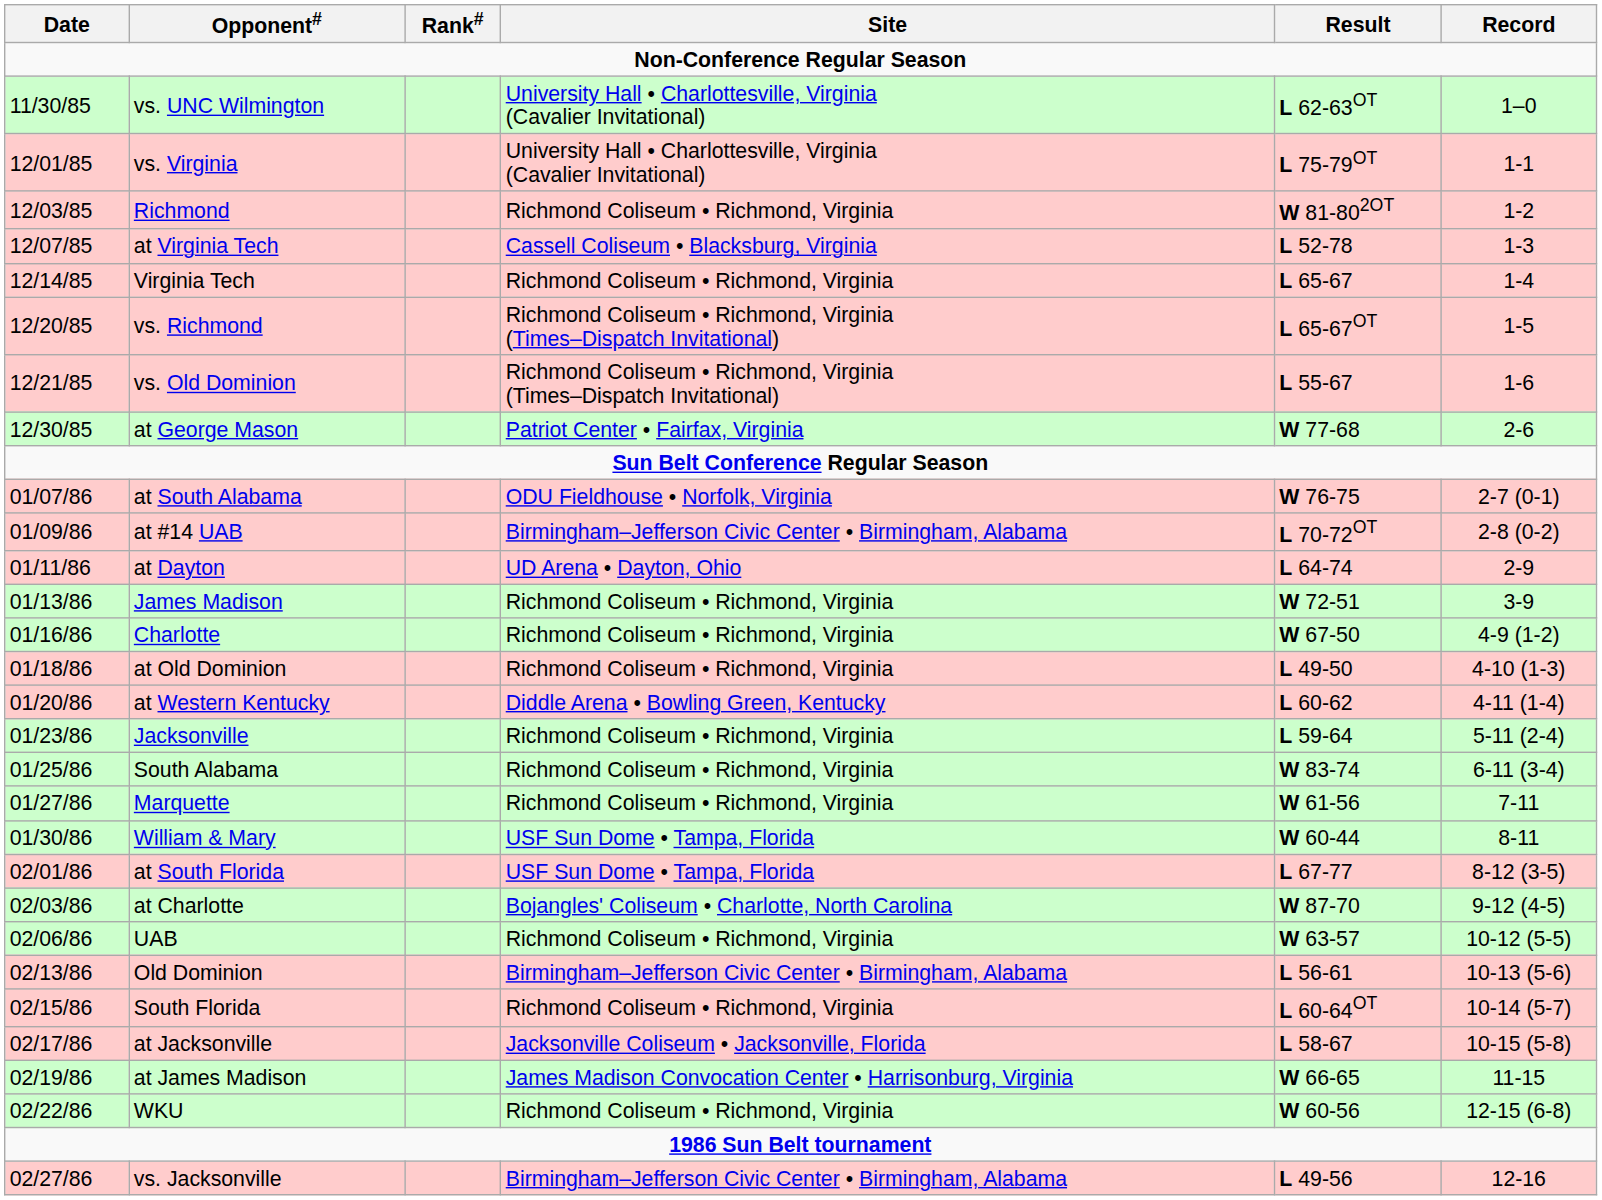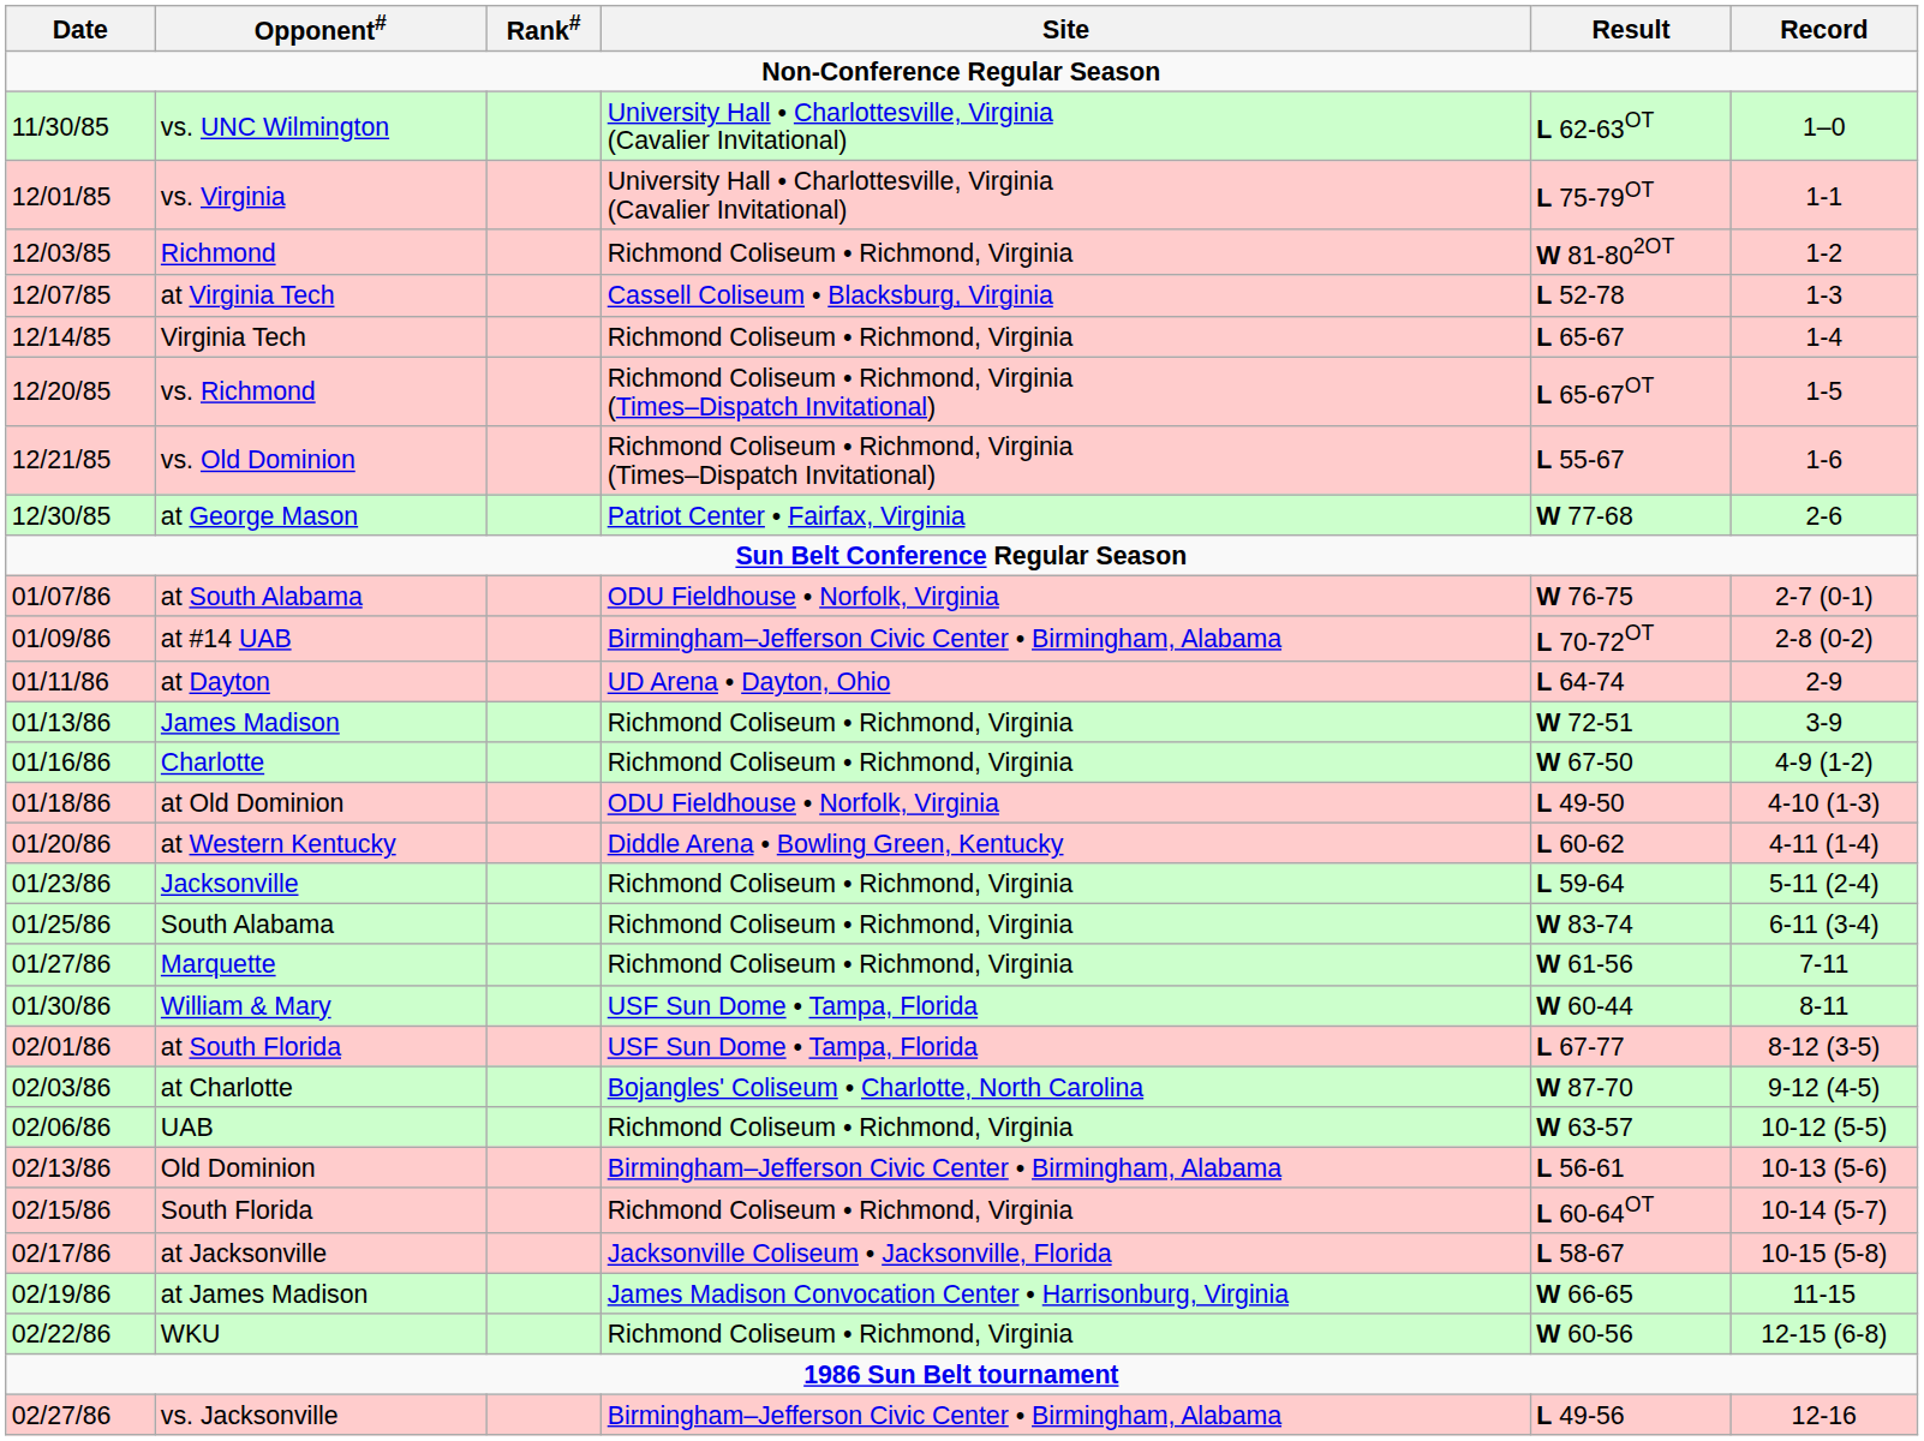 <table class="wikitable" style="width:90%; text-align:center; font-size:95%; text-align:left;">
 <tr>
 <th><strong>Date</strong></th>
 <th><strong>Opponent<sup>#</sup></strong></th>
 <th><strong>Rank<sup>#</sup></strong></th>
 <th><strong>Site</strong></th>
 <th><strong>Result</strong></th>
 <th><strong>Record</strong></th>
 </tr>
 <tr>
 <td colspan=6 align=center><strong>Non-Conference Regular Season</strong></td>
 </tr>
 <tr bgcolor =#cfc>
 <td>11/30/85</td>
 <td>vs. <a href='#'>UNC Wilmington</a></td>
 <td></td>
 <td><a href='#'>University Hall</a> • <a href='#'>Charlottesville, Virginia</a> <br>(Cavalier Invitational)</td>
 <td><strong>L</strong> 62-63<sup>OT</sup></td>
 <td align=center>1–0</td>
 </tr>
 <tr bgcolor =#fcc>
 <td>12/01/85</td>
 <td>vs. <a href='#'>Virginia</a></td>
 <td></td>
 <td>University Hall • Charlottesville, Virginia <br>(Cavalier Invitational)</td>
 <td><strong>L</strong> 75-79<sup>OT</sup></td>
 <td align=center>1-1</td>
 </tr>
 <tr bgcolor =#fcc>
 <td>12/03/85</td>
 <td><a href='#'>Richmond</a></td>
 <td></td>
 <td>Richmond Coliseum • Richmond, Virginia</td>
 <td><strong>W</strong> 81-80<sup>2OT</sup></td>
 <td align=center>1-2</td>
 </tr>
 <tr bgcolor =#fcc>
 <td>12/07/85</td>
 <td>at <a href='#'>Virginia Tech</a></td>
 <td></td>
 <td><a href='#'>Cassell Coliseum</a> • <a href='#'>Blacksburg, Virginia</a></td>
 <td><strong>L</strong> 52-78</td>
 <td align=center>1-3</td>
 </tr>
 <tr bgcolor =#fcc>
 <td>12/14/85</td>
 <td>Virginia Tech</td>
 <td></td>
 <td>Richmond Coliseum • Richmond, Virginia</td>
 <td><strong>L</strong>  65-67</td>
 <td align=center>1-4</td>
 </tr>
 <tr bgcolor =#fcc>
 <td>12/20/85</td>
 <td>vs. <a href='#'>Richmond</a></td>
 <td></td>
 <td>Richmond Coliseum • Richmond, Virginia<br>(<a href='#'>Times–Dispatch Invitational</a>)</td>
 <td><strong>L</strong> 65-67<sup>OT</sup></td>
 <td align=center>1-5</td>
 </tr>
 <tr bgcolor =#fcc>
 <td>12/21/85</td>
 <td>vs. <a href='#'>Old Dominion</a></td>
 <td></td>
 <td>Richmond Coliseum • Richmond, Virginia<br>(Times–Dispatch Invitational)</td>
 <td><strong>L</strong> 55-67</td>
 <td align=center>1-6</td>
 </tr>
 <tr bgcolor =#cfc>
 <td>12/30/85</td>
 <td>at <a href='#'>George Mason</a></td>
 <td></td>
 <td><a href='#'>Patriot Center</a> • <a href='#'>Fairfax, Virginia</a></td>
 <td><strong>W</strong> 77-68</td>
 <td align=center>2-6</td>
 </tr>
 <tr>
 <td colspan=6 align=center><strong><a href='#'>Sun Belt Conference</a> Regular Season</strong></td>
 </tr>
 <tr bgcolor =#fcc>
 <td>01/07/86</td>
 <td>at <a href='#'>South Alabama</a></td>
 <td></td>
 <td><a href='#'>ODU Fieldhouse</a> • <a href='#'>Norfolk, Virginia</a></td>
 <td><strong>W</strong> 76-75</td>
 <td align=center>2-7 (0-1)</td>
 </tr>
 <tr bgcolor =#fcc>
 <td>01/09/86</td>
 <td>at #14 <a href='#'>UAB</a></td>
 <td></td>
 <td><a href='#'>Birmingham–Jefferson Civic Center</a> • <a href='#'>Birmingham, Alabama</a></td>
 <td><strong>L</strong> 70-72<sup>OT</sup></td>
 <td align=center>2-8 (0-2)</td>
 </tr>
 <tr bgcolor =#fcc>
 <td>01/11/86</td>
 <td>at <a href='#'>Dayton</a></td>
 <td></td>
 <td><a href='#'>UD Arena</a> • <a href='#'>Dayton, Ohio</a></td>
 <td><strong>L</strong> 64-74</td>
 <td align=center>2-9</td>
 </tr>
 <tr bgcolor =#cfc>
 <td>01/13/86</td>
 <td><a href='#'>James Madison</a></td>
 <td></td>
 <td>Richmond Coliseum • Richmond, Virginia</td>
 <td><strong>W</strong> 72-51</td>
 <td align=center>3-9</td>
 </tr>
 <tr bgcolor =#cfc>
 <td>01/16/86</td>
 <td><a href='#'>Charlotte</a></td>
 <td></td>
 <td>Richmond Coliseum • Richmond, Virginia</td>
 <td><strong>W</strong> 67-50</td>
 <td align=center>4-9 (1-2)</td>
 </tr>
 <tr bgcolor =#fcc>
 <td>01/18/86</td>
 <td>at Old Dominion</td>
 <td></td>
-<td>Richmond Coliseum • Richmond, Virginia</td>
+<td><a href='#'>ODU Fieldhouse</a> • <a href='#'>Norfolk, Virginia</a></td>
 <td><strong>L</strong> 49-50</td>
 <td align=center>4-10 (1-3)</td>
 </tr>
 <tr bgcolor =#fcc>
 <td>01/20/86</td>
 <td>at <a href='#'>Western Kentucky</a></td>
 <td></td>
 <td><a href='#'>Diddle Arena</a> • <a href='#'>Bowling Green, Kentucky</a></td>
 <td><strong>L</strong> 60-62</td>
 <td align=center>4-11 (1-4)</td>
 </tr>
 <tr bgcolor =#cfc>
 <td>01/23/86</td>
 <td><a href='#'>Jacksonville</a></td>
 <td></td>
 <td>Richmond Coliseum • Richmond, Virginia</td>
 <td><strong>L</strong>  59-64</td>
 <td align=center>5-11 (2-4)</td>
 </tr>
 <tr bgcolor =#cfc>
 <td>01/25/86</td>
 <td>South Alabama</td>
 <td></td>
 <td>Richmond Coliseum • Richmond, Virginia</td>
 <td><strong>W</strong> 83-74</td>
 <td align=center>6-11 (3-4)</td>
 </tr>
 <tr bgcolor =#cfc>
 <td>01/27/86</td>
 <td><a href='#'>Marquette</a></td>
 <td></td>
 <td>Richmond Coliseum • Richmond, Virginia</td>
 <td><strong>W</strong> 61-56</td>
 <td align=center>7-11</td>
 </tr>
 <tr bgcolor =#cfc>
 <td>01/30/86</td>
 <td><a href='#'>William & Mary</a></td>
 <td></td>
 <td><a href='#'>USF Sun Dome</a> • <a href='#'>Tampa, Florida</a></td>
 <td><strong>W</strong> 60-44</td>
 <td align=center>8-11</td>
 </tr>
 <tr bgcolor =#fcc>
 <td>02/01/86</td>
 <td>at <a href='#'>South Florida</a></td>
 <td></td>
 <td><a href='#'>USF Sun Dome</a> • <a href='#'>Tampa, Florida</a></td>
 <td><strong>L</strong> 67-77</td>
 <td align=center>8-12 (3-5)</td>
 </tr>
 <tr bgcolor =#cfc>
 <td>02/03/86</td>
 <td>at Charlotte</td>
 <td></td>
 <td><a href='#'>Bojangles' Coliseum</a> • <a href='#'>Charlotte, North Carolina</a></td>
 <td><strong>W</strong> 87-70</td>
 <td align=center>9-12 (4-5)</td>
 </tr>
 <tr bgcolor =#cfc>
 <td>02/06/86</td>
 <td>UAB</td>
 <td></td>
 <td>Richmond Coliseum • Richmond, Virginia</td>
 <td><strong>W</strong> 63-57</td>
 <td align=center>10-12 (5-5)</td>
 </tr>
 <tr bgcolor =#fcc>
 <td>02/13/86</td>
 <td>Old Dominion</td>
 <td></td>
 <td><a href='#'>Birmingham–Jefferson Civic Center</a> • <a href='#'>Birmingham, Alabama</a></td>
 <td><strong>L</strong> 56-61</td>
 <td align=center>10-13 (5-6)</td>
 </tr>
 <tr bgcolor =#fcc>
 <td>02/15/86</td>
 <td>South Florida</td>
 <td></td>
 <td>Richmond Coliseum • Richmond, Virginia</td>
 <td><strong>L</strong> 60-64<sup>OT</sup></td>
 <td align=center>10-14 (5-7)</td>
 </tr>
 <tr bgcolor =#fcc>
 <td>02/17/86</td>
 <td>at Jacksonville</td>
 <td></td>
 <td><a href='#'>Jacksonville Coliseum</a> • <a href='#'>Jacksonville, Florida</a></td>
 <td><strong>L</strong> 58-67</td>
 <td align=center>10-15 (5-8)</td>
 </tr>
 <tr bgcolor =#cfc>
 <td>02/19/86</td>
 <td>at James Madison</td>
 <td></td>
 <td><a href='#'>James Madison Convocation Center</a> • <a href='#'>Harrisonburg, Virginia</a></td>
 <td><strong>W</strong> 66-65</td>
 <td align=center>11-15</td>
 </tr>
 <tr bgcolor =#cfc>
 <td>02/22/86</td>
 <td>WKU</td>
 <td></td>
 <td>Richmond Coliseum • Richmond, Virginia</td>
 <td><strong>W</strong> 60-56</td>
 <td align=center>12-15 (6-8)</td>
 </tr>
 <tr>
 <td colspan=6 align=center><strong><a href='#'>1986 Sun Belt tournament</a></strong></td>
 </tr>
 <tr bgcolor =#fcc>
 <td>02/27/86</td>
 <td>vs. Jacksonville</td>
 <td></td>
 <td><a href='#'>Birmingham–Jefferson Civic Center</a> • <a href='#'>Birmingham, Alabama</a></td>
 <td><strong>L</strong> 49-56</td>
 <td align=center>12-16</td>
 </tr>
 </table>
